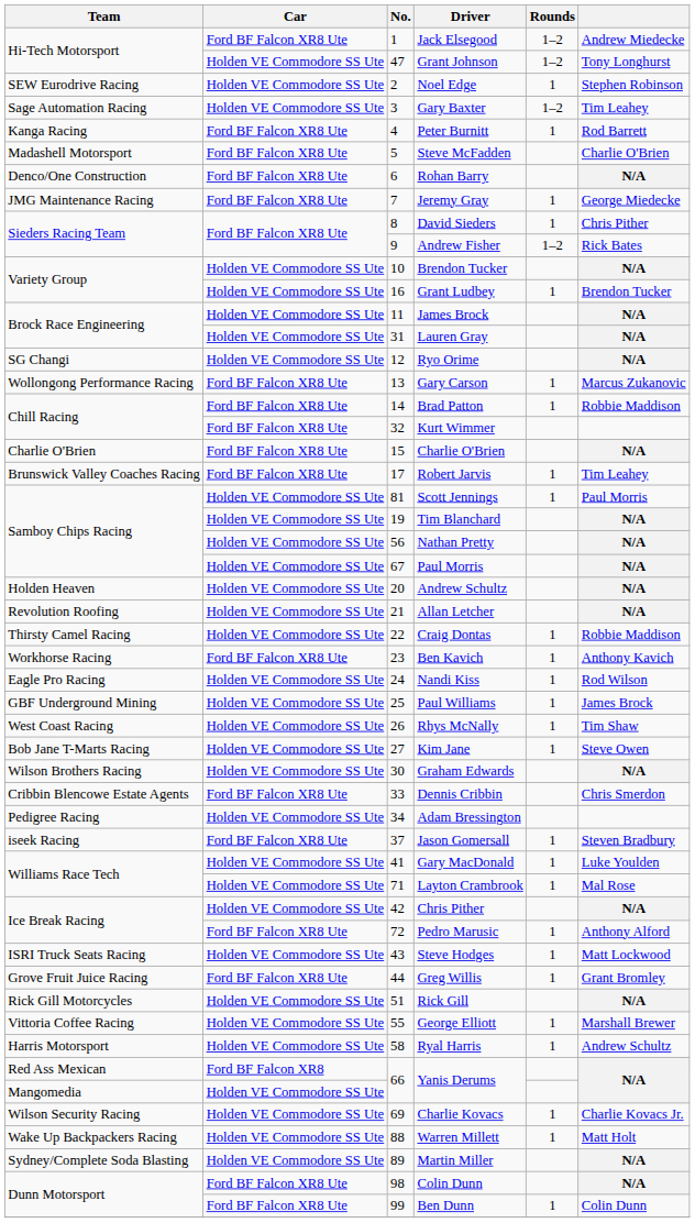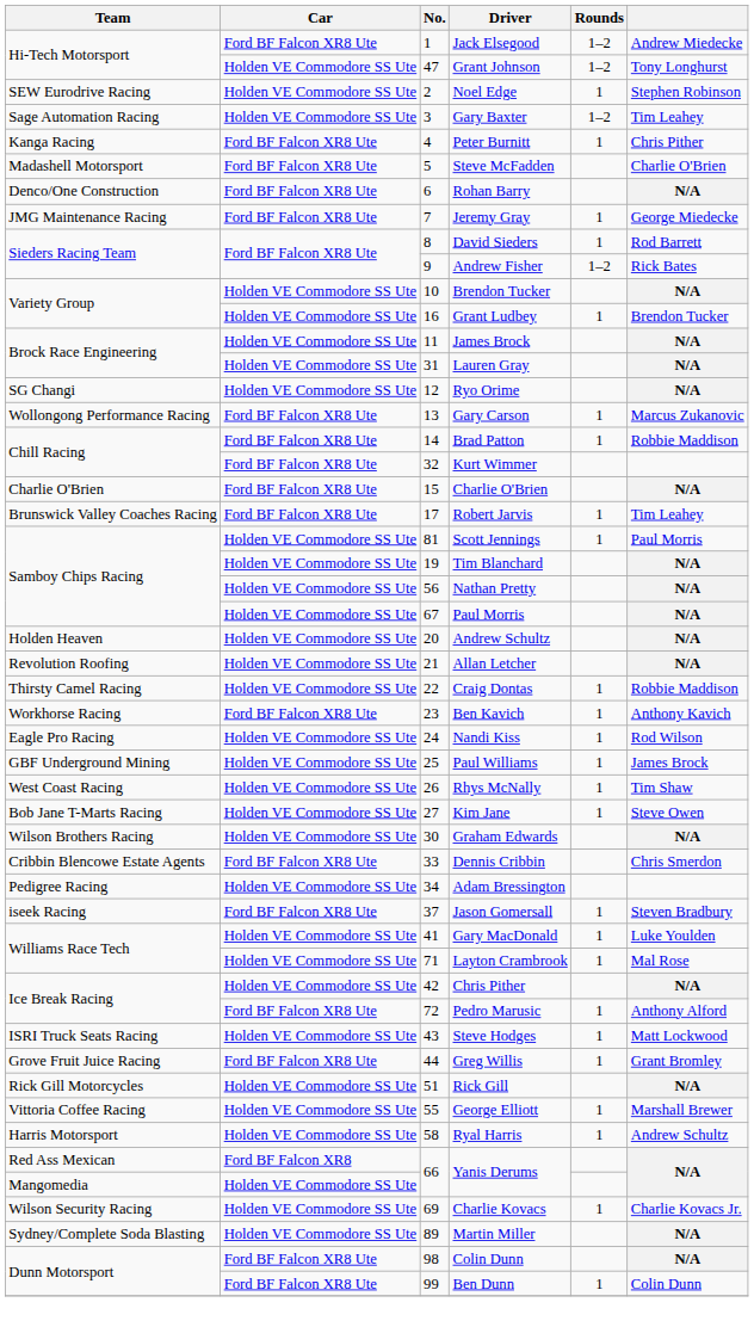 <table class="wikitable" style="font-size: 95%;">
 <tr>
 <th>Team</th>
 <th>Car</th>
 <th>No.</th>
 <th>Driver</th>
 <th>Rounds</th>
 <th></th>
 </tr>
 <tr>
 <td rowspan=2>Hi-Tech Motorsport</td>
 <td><a href='#'>Ford BF Falcon XR8 Ute</a></td>
 <td>1</td>
 <td> <a href='#'>Jack Elsegood</a></td>
 <td align=center>1–2</td>
 <td> <a href='#'>Andrew Miedecke</a></td>
 </tr>
 <tr>
 <td><a href='#'>Holden VE Commodore SS Ute</a></td>
 <td>47</td>
 <td> <a href='#'>Grant Johnson</a></td>
 <td align=center>1–2</td>
 <td> <a href='#'>Tony Longhurst</a></td>
 </tr>
 <tr>
 <td>SEW Eurodrive Racing</td>
 <td><a href='#'>Holden VE Commodore SS Ute</a></td>
 <td>2</td>
 <td> <a href='#'>Noel Edge</a></td>
 <td align=center>1</td>
 <td> <a href='#'>Stephen Robinson</a></td>
 </tr>
 <tr>
 <td>Sage Automation Racing</td>
 <td><a href='#'>Holden VE Commodore SS Ute</a></td>
 <td>3</td>
 <td> <a href='#'>Gary Baxter</a></td>
 <td align=center>1–2</td>
 <td> <a href='#'>Tim Leahey</a></td>
 </tr>
 <tr>
 <td>Kanga Racing</td>
 <td><a href='#'>Ford BF Falcon XR8 Ute</a></td>
 <td>4</td>
 <td> <a href='#'>Peter Burnitt</a></td>
 <td align=center>1</td>
-<td> <a href='#'>Rod Barrett</a></td>
+<td> <a href='#'>Chris Pither</a></td>
 </tr>
 <tr>
 <td>Madashell Motorsport</td>
 <td><a href='#'>Ford BF Falcon XR8 Ute</a></td>
 <td>5</td>
 <td> <a href='#'>Steve McFadden</a></td>
 <td align=center></td>
 <td> <a href='#'>Charlie O'Brien</a></td>
 </tr>
 <tr>
 <td>Denco/One Construction</td>
 <td><a href='#'>Ford BF Falcon XR8 Ute</a></td>
 <td>6</td>
 <td> <a href='#'>Rohan Barry</a></td>
 <td align=center></td>
 <th>N/A</th>
 </tr>
 <tr>
 <td>JMG Maintenance Racing</td>
 <td><a href='#'>Ford BF Falcon XR8 Ute</a></td>
 <td>7</td>
 <td> <a href='#'>Jeremy Gray</a></td>
 <td align=center>1</td>
 <td> <a href='#'>George Miedecke</a></td>
 </tr>
 <tr>
 <td rowspan=2><a href='#'>Sieders Racing Team</a></td>
 <td rowspan=2><a href='#'>Ford BF Falcon XR8 Ute</a></td>
 <td>8</td>
 <td> <a href='#'>David Sieders</a></td>
 <td align=center>1</td>
-<td> <a href='#'>Chris Pither</a></td>
+<td> <a href='#'>Rod Barrett</a></td>
 </tr>
 <tr>
 <td>9</td>
 <td> <a href='#'>Andrew Fisher</a></td>
 <td align=center>1–2</td>
 <td> <a href='#'>Rick Bates</a></td>
 </tr>
 <tr>
 <td rowspan=2>Variety Group</td>
 <td><a href='#'>Holden VE Commodore SS Ute</a></td>
 <td>10</td>
 <td> <a href='#'>Brendon Tucker</a></td>
 <td align=center></td>
 <th>N/A</th>
 </tr>
 <tr>
 <td><a href='#'>Holden VE Commodore SS Ute</a></td>
 <td>16</td>
 <td> <a href='#'>Grant Ludbey</a></td>
 <td align=center>1</td>
 <td> <a href='#'>Brendon Tucker</a></td>
 </tr>
 <tr>
 <td rowspan=2>Brock Race Engineering</td>
 <td><a href='#'>Holden VE Commodore SS Ute</a></td>
 <td>11</td>
 <td> <a href='#'>James Brock</a></td>
 <td align=center></td>
 <th>N/A</th>
 </tr>
 <tr>
 <td><a href='#'>Holden VE Commodore SS Ute</a></td>
 <td>31</td>
 <td> <a href='#'>Lauren Gray</a></td>
 <td align=center></td>
 <th>N/A</th>
 </tr>
 <tr>
 <td>SG Changi</td>
 <td><a href='#'>Holden VE Commodore SS Ute</a></td>
 <td>12</td>
 <td> <a href='#'>Ryo Orime</a></td>
 <td align=center></td>
 <th>N/A</th>
 </tr>
 <tr>
 <td>Wollongong Performance Racing</td>
 <td><a href='#'>Ford BF Falcon XR8 Ute</a></td>
 <td>13</td>
 <td> <a href='#'>Gary Carson</a></td>
 <td align=center>1</td>
 <td> <a href='#'>Marcus Zukanovic</a></td>
 </tr>
 <tr>
 <td rowspan=2>Chill Racing</td>
 <td><a href='#'>Ford BF Falcon XR8 Ute</a></td>
 <td>14</td>
 <td> <a href='#'>Brad Patton</a></td>
 <td align=center>1</td>
 <td> <a href='#'>Robbie Maddison</a></td>
 </tr>
 <tr>
 <td><a href='#'>Ford BF Falcon XR8 Ute</a></td>
 <td>32</td>
 <td> <a href='#'>Kurt Wimmer</a></td>
 <td align=center></td>
 <td></td>
 </tr>
 <tr>
 <td>Charlie O'Brien</td>
 <td><a href='#'>Ford BF Falcon XR8 Ute</a></td>
 <td>15</td>
 <td> <a href='#'>Charlie O'Brien</a></td>
 <td align=center></td>
 <th>N/A</th>
 </tr>
 <tr>
 <td>Brunswick Valley Coaches Racing</td>
 <td><a href='#'>Ford BF Falcon XR8 Ute</a></td>
 <td>17</td>
 <td> <a href='#'>Robert Jarvis</a></td>
 <td align=center>1</td>
 <td> <a href='#'>Tim Leahey</a></td>
 </tr>
 <tr>
 <td rowspan=4>Samboy Chips Racing</td>
 <td><a href='#'>Holden VE Commodore SS Ute</a></td>
 <td>81</td>
 <td> <a href='#'>Scott Jennings</a></td>
 <td align=center>1</td>
 <td> <a href='#'>Paul Morris</a></td>
 </tr>
 <tr>
 <td><a href='#'>Holden VE Commodore SS Ute</a></td>
 <td>19</td>
 <td> <a href='#'>Tim Blanchard</a></td>
 <td align=center></td>
 <th>N/A</th>
 </tr>
 <tr>
 <td><a href='#'>Holden VE Commodore SS Ute</a></td>
 <td>56</td>
 <td> <a href='#'>Nathan Pretty</a></td>
 <td align=center></td>
 <th>N/A</th>
 </tr>
 <tr>
 <td><a href='#'>Holden VE Commodore SS Ute</a></td>
 <td>67</td>
 <td> <a href='#'>Paul Morris</a></td>
 <td align=center></td>
 <th>N/A</th>
 </tr>
 <tr>
 <td>Holden Heaven</td>
 <td><a href='#'>Holden VE Commodore SS Ute</a></td>
 <td>20</td>
 <td> <a href='#'>Andrew Schultz</a></td>
 <td align=center></td>
 <th>N/A</th>
 </tr>
 <tr>
 <td>Revolution Roofing</td>
 <td><a href='#'>Holden VE Commodore SS Ute</a></td>
 <td>21</td>
 <td> <a href='#'>Allan Letcher</a></td>
 <td align=center></td>
 <th>N/A</th>
 </tr>
 <tr>
 <td>Thirsty Camel Racing</td>
 <td><a href='#'>Holden VE Commodore SS Ute</a></td>
 <td>22</td>
 <td> <a href='#'>Craig Dontas</a></td>
 <td align=center>1</td>
 <td> <a href='#'>Robbie Maddison</a></td>
 </tr>
 <tr>
 <td>Workhorse Racing</td>
 <td><a href='#'>Ford BF Falcon XR8 Ute</a></td>
 <td>23</td>
 <td> <a href='#'>Ben Kavich</a></td>
 <td align=center>1</td>
 <td> <a href='#'>Anthony Kavich</a></td>
 </tr>
 <tr>
 <td>Eagle Pro Racing</td>
 <td><a href='#'>Holden VE Commodore SS Ute</a></td>
 <td>24</td>
 <td> <a href='#'>Nandi Kiss</a></td>
 <td align=center>1</td>
 <td> <a href='#'>Rod Wilson</a></td>
 </tr>
 <tr>
 <td>GBF Underground Mining</td>
 <td><a href='#'>Holden VE Commodore SS Ute</a></td>
 <td>25</td>
 <td> <a href='#'>Paul Williams</a></td>
 <td align=center>1</td>
 <td> <a href='#'>James Brock</a></td>
 </tr>
 <tr>
 <td>West Coast Racing</td>
 <td><a href='#'>Holden VE Commodore SS Ute</a></td>
 <td>26</td>
 <td> <a href='#'>Rhys McNally</a></td>
 <td align=center>1</td>
 <td> <a href='#'>Tim Shaw</a></td>
 </tr>
 <tr>
 <td>Bob Jane T-Marts Racing</td>
 <td><a href='#'>Holden VE Commodore SS Ute</a></td>
 <td>27</td>
 <td> <a href='#'>Kim Jane</a></td>
 <td align=center>1</td>
 <td> <a href='#'>Steve Owen</a></td>
 </tr>
 <tr>
 <td>Wilson Brothers Racing</td>
 <td><a href='#'>Holden VE Commodore SS Ute</a></td>
 <td>30</td>
 <td> <a href='#'>Graham Edwards</a></td>
 <td align=center></td>
 <th>N/A</th>
 </tr>
 <tr>
 <td>Cribbin Blencowe Estate Agents</td>
 <td><a href='#'>Ford BF Falcon XR8 Ute</a></td>
 <td>33</td>
 <td> <a href='#'>Dennis Cribbin</a></td>
 <td align=center></td>
 <td> <a href='#'>Chris Smerdon</a></td>
 </tr>
 <tr>
 <td>Pedigree Racing</td>
 <td><a href='#'>Holden VE Commodore SS Ute</a></td>
 <td>34</td>
 <td> <a href='#'>Adam Bressington</a></td>
 <td align=center></td>
 <td></td>
 </tr>
 <tr>
 <td>iseek Racing</td>
 <td><a href='#'>Ford BF Falcon XR8 Ute</a></td>
 <td>37</td>
 <td> <a href='#'>Jason Gomersall</a></td>
 <td align=center>1</td>
 <td> <a href='#'>Steven Bradbury</a></td>
 </tr>
 <tr>
 <td rowspan=2>Williams Race Tech</td>
 <td><a href='#'>Holden VE Commodore SS Ute</a></td>
 <td>41</td>
 <td> <a href='#'>Gary MacDonald</a></td>
 <td align=center>1</td>
 <td> <a href='#'>Luke Youlden</a></td>
 </tr>
 <tr>
 <td><a href='#'>Holden VE Commodore SS Ute</a></td>
 <td>71</td>
 <td> <a href='#'>Layton Crambrook</a></td>
 <td align=center>1</td>
 <td> <a href='#'>Mal Rose</a></td>
 </tr>
 <tr>
 <td rowspan=2>Ice Break Racing</td>
 <td><a href='#'>Holden VE Commodore SS Ute</a></td>
 <td>42</td>
 <td> <a href='#'>Chris Pither</a></td>
 <td align=center></td>
 <th>N/A</th>
 </tr>
 <tr>
 <td><a href='#'>Ford BF Falcon XR8 Ute</a></td>
 <td>72</td>
 <td> <a href='#'>Pedro Marusic</a></td>
 <td align=center>1</td>
 <td> <a href='#'>Anthony Alford</a></td>
 </tr>
 <tr>
 <td>ISRI Truck Seats Racing</td>
 <td><a href='#'>Holden VE Commodore SS Ute</a></td>
 <td>43</td>
 <td> <a href='#'>Steve Hodges</a></td>
 <td align=center>1</td>
 <td> <a href='#'>Matt Lockwood</a></td>
 </tr>
 <tr>
 <td>Grove Fruit Juice Racing</td>
 <td><a href='#'>Ford BF Falcon XR8 Ute</a></td>
 <td>44</td>
 <td> <a href='#'>Greg Willis</a></td>
 <td align=center>1</td>
 <td> <a href='#'>Grant Bromley</a></td>
 </tr>
 <tr>
 <td>Rick Gill Motorcycles</td>
 <td><a href='#'>Holden VE Commodore SS Ute</a></td>
 <td>51</td>
 <td> <a href='#'>Rick Gill</a></td>
 <td align=center></td>
 <th>N/A</th>
 </tr>
 <tr>
 <td>Vittoria Coffee Racing</td>
 <td><a href='#'>Holden VE Commodore SS Ute</a></td>
 <td>55</td>
 <td> <a href='#'>George Elliott</a></td>
 <td align=center>1</td>
 <td> <a href='#'>Marshall Brewer</a></td>
 </tr>
 <tr>
 <td>Harris Motorsport</td>
 <td><a href='#'>Holden VE Commodore SS Ute</a></td>
 <td>58</td>
 <td> <a href='#'>Ryal Harris</a></td>
 <td align=center>1</td>
 <td> <a href='#'>Andrew Schultz</a></td>
 </tr>
 <tr>
 <td>Red Ass Mexican</td>
 <td><a href='#'>Ford BF Falcon XR8</a></td>
 <td rowspan=2>66</td>
 <td rowspan=2> <a href='#'>Yanis Derums</a></td>
 <td align=center></td>
 <th rowspan=2>N/A</th>
 </tr>
 <tr>
 <td>Mangomedia</td>
 <td><a href='#'>Holden VE Commodore SS Ute</a></td>
 </tr>
 <tr>
 <td>Wilson Security Racing</td>
 <td><a href='#'>Holden VE Commodore SS Ute</a></td>
 <td>69</td>
 <td> <a href='#'>Charlie Kovacs</a></td>
 <td align=center>1</td>
 <td> <a href='#'>Charlie Kovacs Jr.</a></td>
 </tr>
 <tr>
-<td>Wake Up Backpackers Racing</td>
-<td><a href='#'>Holden VE Commodore SS Ute</a></td>
-<td>88</td>
-<td> <a href='#'>Warren Millett</a></td>
-<td align=center>1</td>
-<td> <a href='#'>Matt Holt</a></td>
-</tr>
-<tr>
 <td>Sydney/Complete Soda Blasting</td>
 <td><a href='#'>Holden VE Commodore SS Ute</a></td>
 <td>89</td>
 <td> <a href='#'>Martin Miller</a></td>
 <td align=center></td>
 <th>N/A</th>
 </tr>
 <tr>
 <td rowspan=2>Dunn Motorsport</td>
 <td><a href='#'>Ford BF Falcon XR8 Ute</a></td>
 <td>98</td>
 <td> <a href='#'>Colin Dunn</a></td>
 <td align=center></td>
 <th>N/A</th>
 </tr>
 <tr>
 <td><a href='#'>Ford BF Falcon XR8 Ute</a></td>
 <td>99</td>
 <td> <a href='#'>Ben Dunn</a></td>
 <td align=center>1</td>
 <td> <a href='#'>Colin Dunn</a></td>
 </tr>
 <tr>
 </tr>
 </table>
